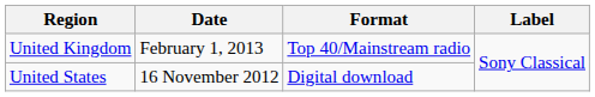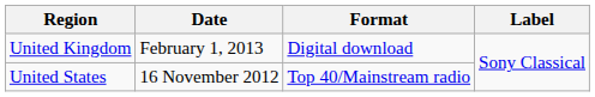 <table class="wikitable">
 <tr>
 <th>Region</th>
 <th>Date</th>
 <th>Format</th>
 <th>Label</th>
 </tr>
 <tr>
 <td><a href='#'>United Kingdom</a></td>
 <td>February 1, 2013</td>
-<td><a href='#'>Top 40/Mainstream radio</a></td>
+<td><a href='#'>Digital download</a></td>
 <td rowspan="2"><a href='#'>Sony Classical</a></td>
 </tr>
 <tr>
 <td><a href='#'>United States</a></td>
 <td>16 November 2012</td>
-<td><a href='#'>Digital download</a></td>
+<td><a href='#'>Top 40/Mainstream radio</a></td>
 </tr>
 </table>
